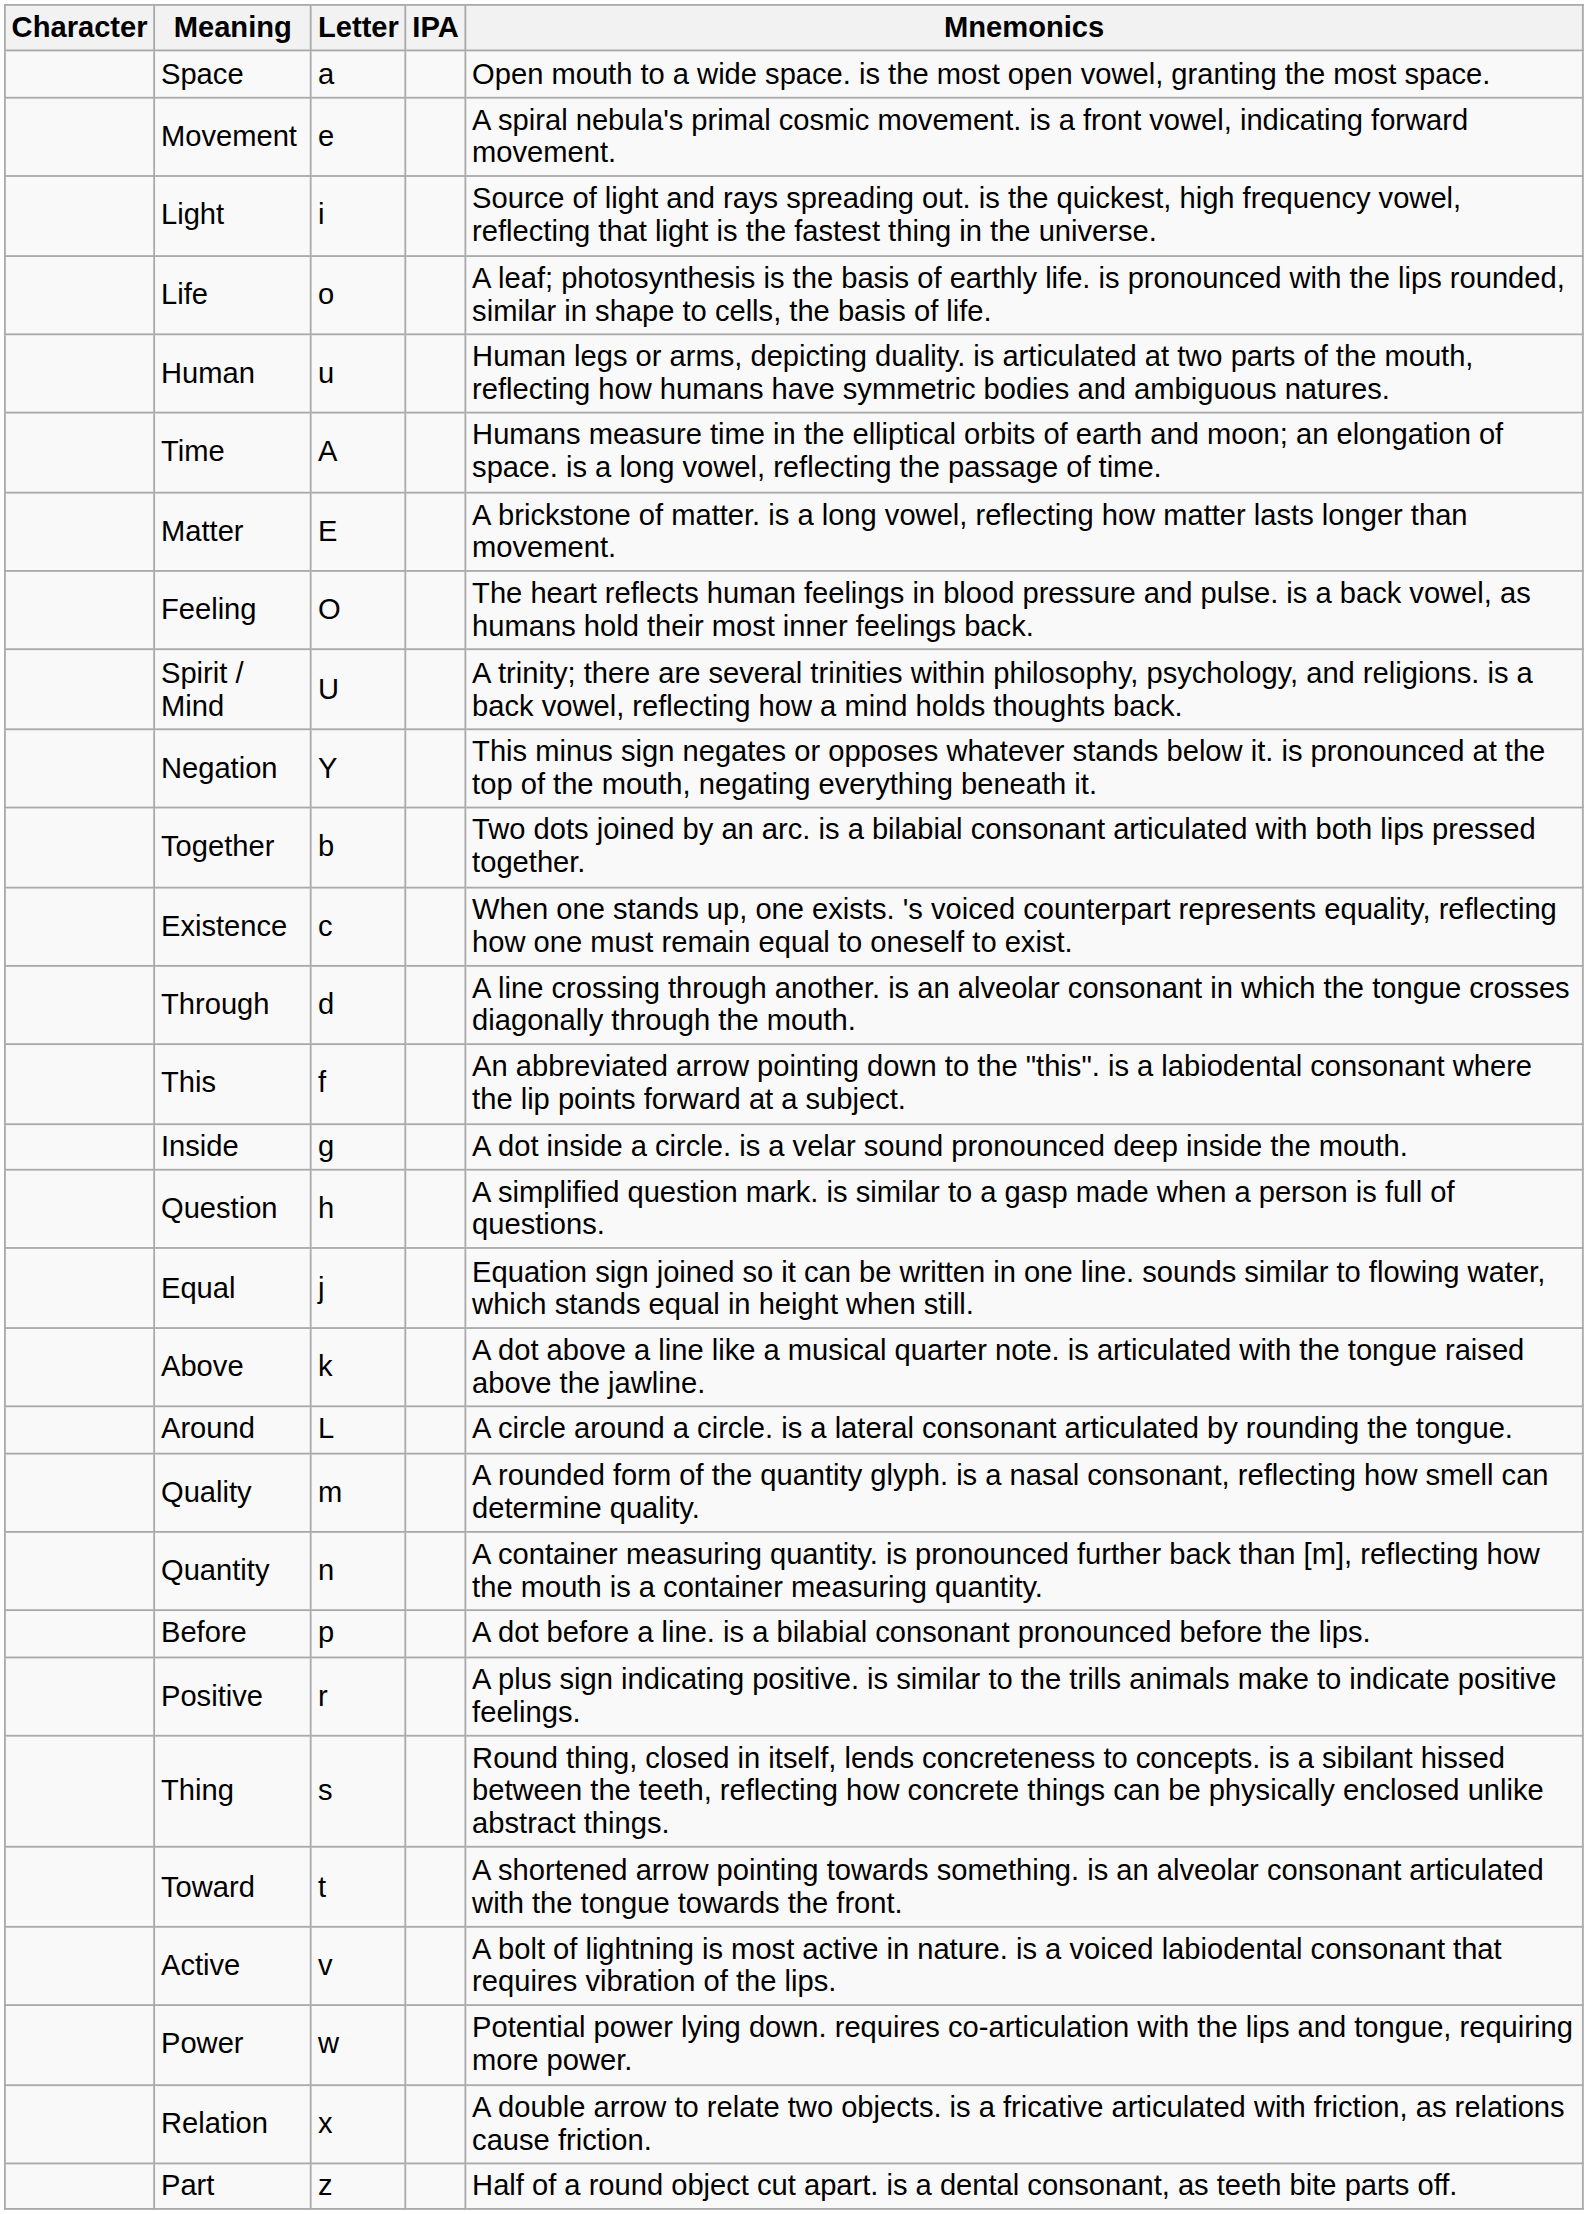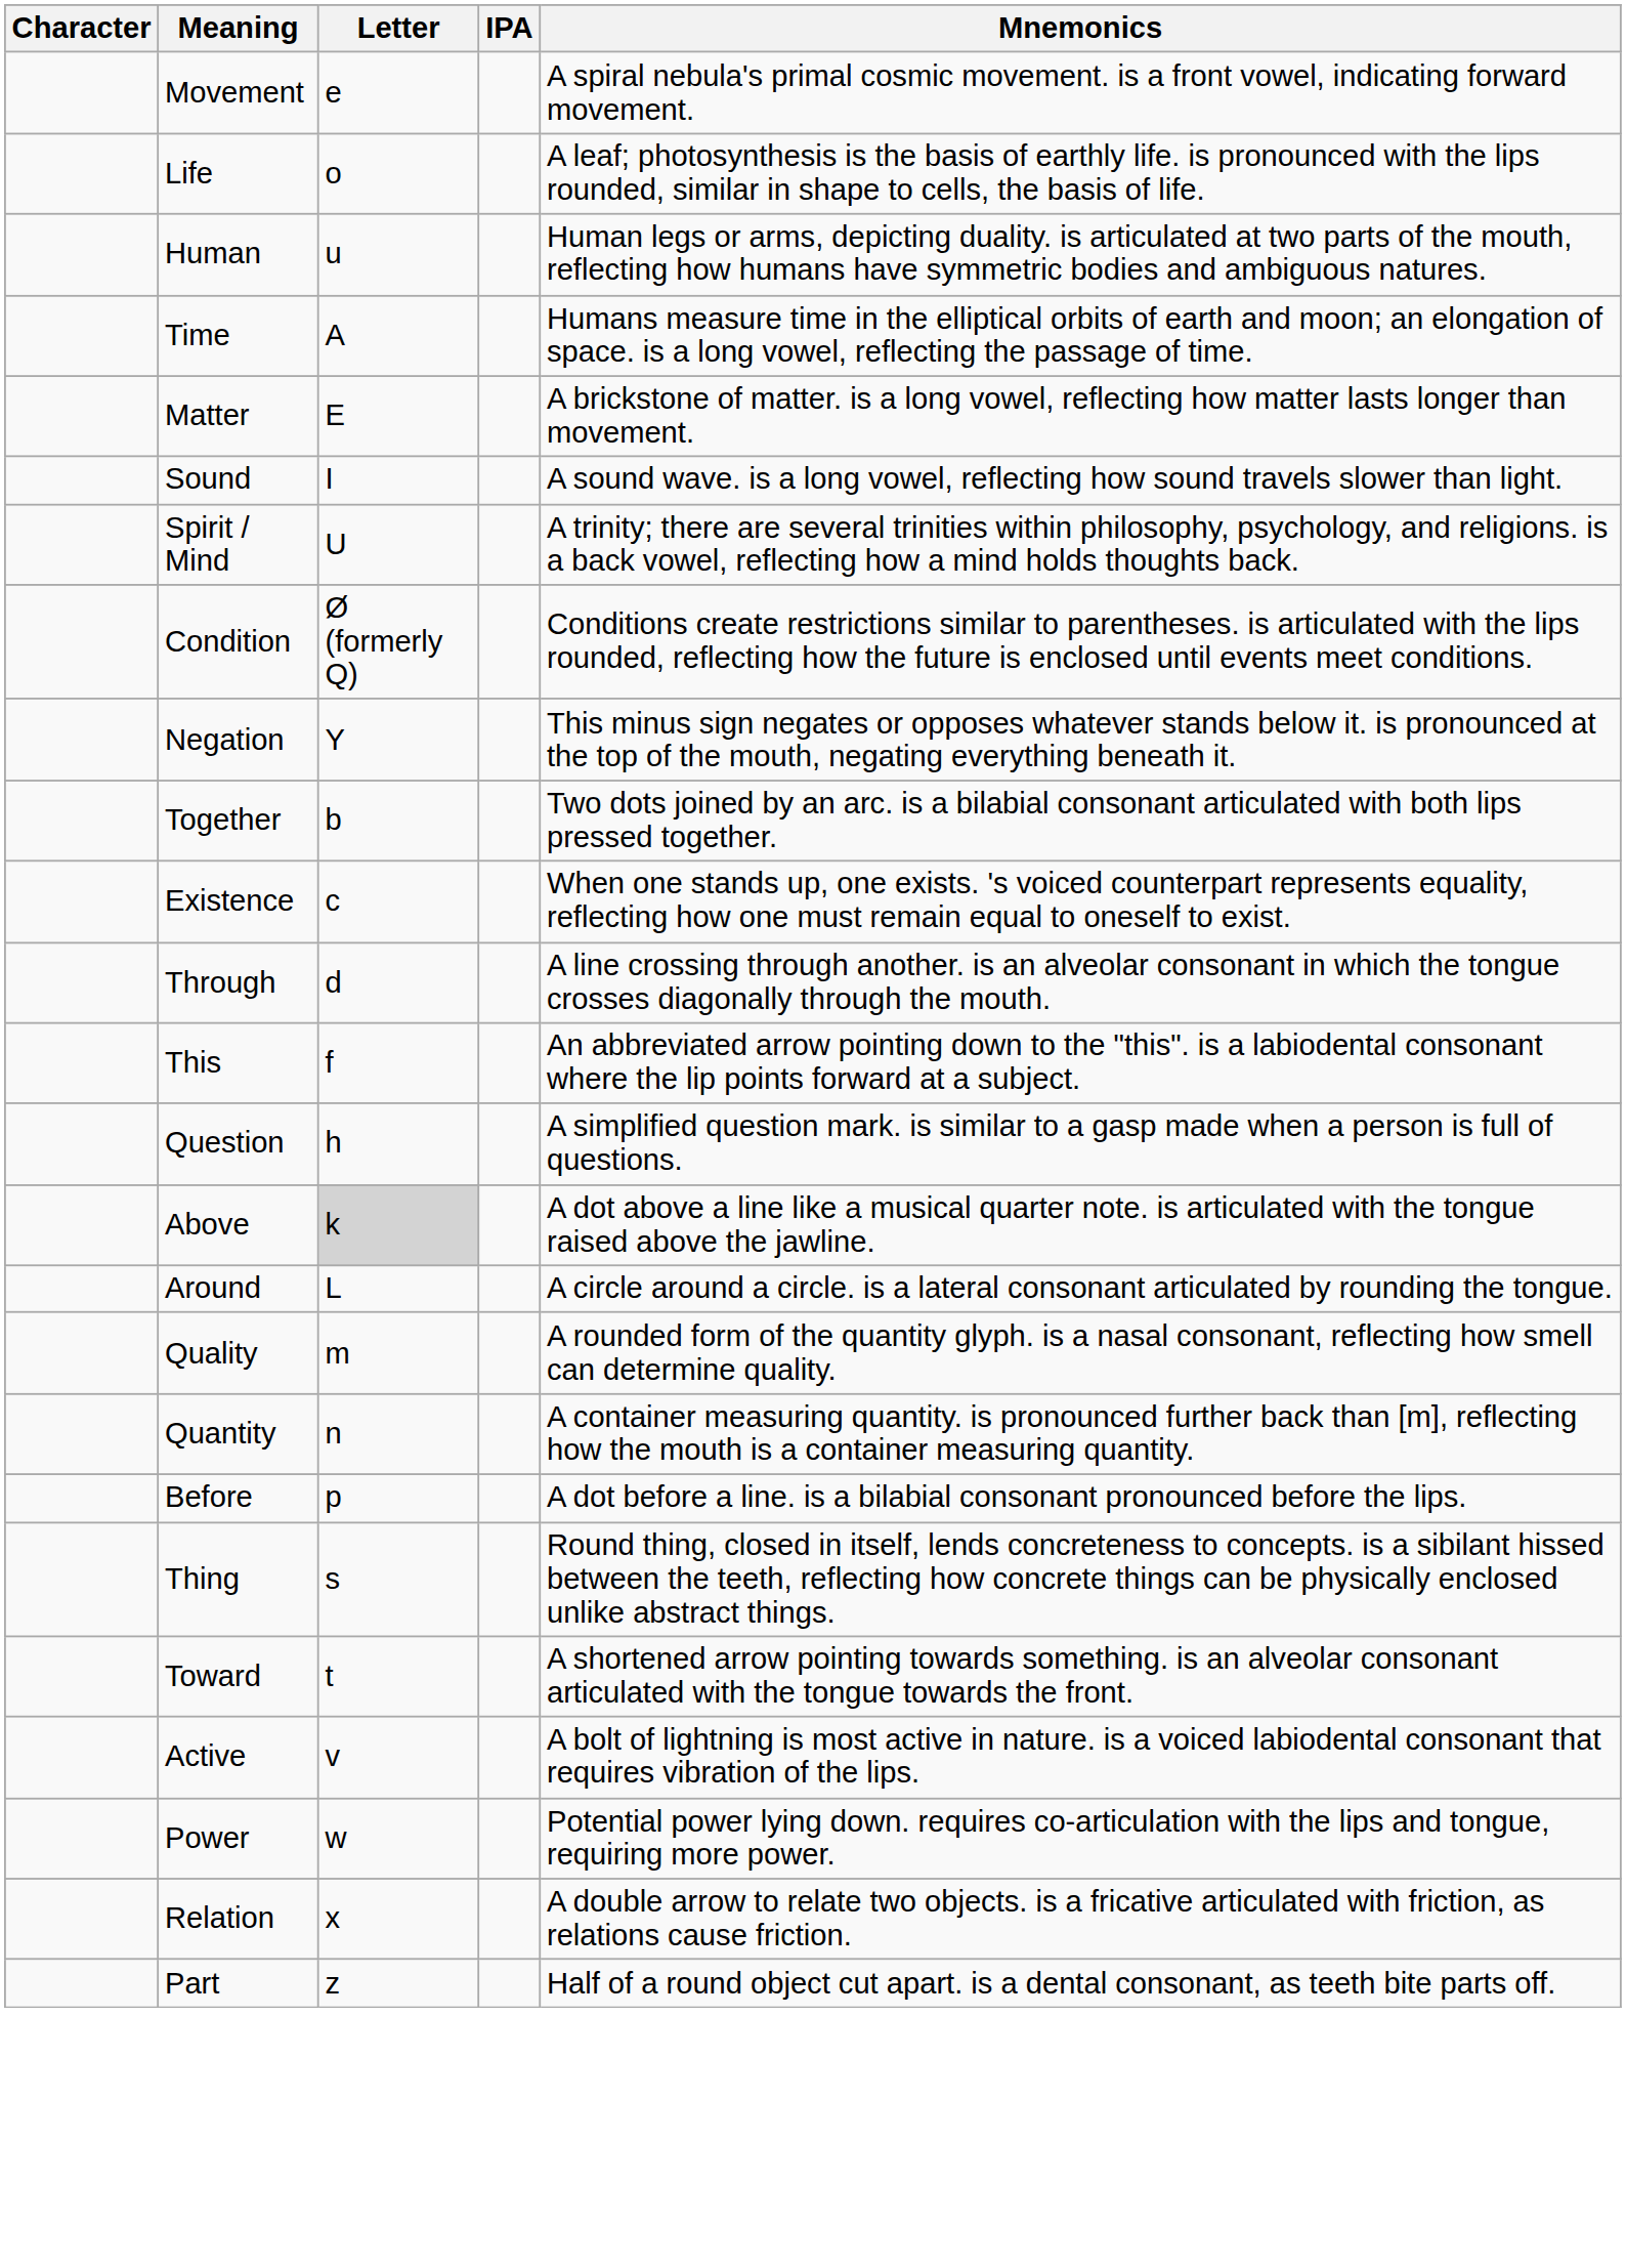 <table class="wikitable">
 <tr>
 <th>Character</th>
 <th>Meaning</th>
 <th>Letter</th>
 <th>IPA</th>
 <th>Mnemonics</th>
 </tr>
 <tr>
 <td></td>
-<td>Space</td>
-<td>a</td>
-<td></td>
-<td>Open mouth to a wide space.  is the most open vowel, granting the most space.</td>
-</tr>
-<tr>
-<td></td>
 <td>Movement</td>
 <td>e</td>
 <td></td>
 <td>A spiral nebula's primal cosmic movement.  is a front vowel, indicating forward movement.</td>
-</tr>
-<tr>
-<td></td>
-<td>Light</td>
-<td>i</td>
-<td></td>
-<td>Source of light and rays spreading out.  is the quickest, high frequency vowel, reflecting that light is the fastest thing in the universe.</td>
 </tr>
 <tr>
 <td></td>
 <td>Life</td>
 <td>o</td>
 <td></td>
 <td>A leaf; photosynthesis is the basis of earthly life.  is pronounced with the lips rounded, similar in shape to cells, the basis of life.</td>
 </tr>
 <tr>
 <td></td>
 <td>Human</td>
 <td>u</td>
 <td></td>
 <td>Human legs or arms, depicting duality.  is articulated at two parts of the mouth, reflecting how humans have symmetric bodies and ambiguous natures.</td>
 </tr>
 <tr>
 <td></td>
 <td>Time</td>
 <td>A</td>
 <td></td>
 <td>Humans measure time in the elliptical orbits of earth and moon; an elongation of space.  is a long vowel, reflecting the passage of time.</td>
 </tr>
 <tr>
 <td></td>
 <td>Matter</td>
 <td>E</td>
 <td></td>
 <td>A brickstone of matter.  is a long vowel, reflecting how matter lasts longer than movement.</td>
 </tr>
 <tr>
 <td></td>
-<td>Feeling</td>
-<td>O</td>
+<td>Sound</td>
+<td>I</td>
 <td></td>
-<td>The heart reflects human feelings in blood pressure and pulse.  is a back vowel, as humans hold their most inner feelings back.</td>
+<td>A sound wave.  is a long vowel, reflecting how sound travels slower than light.</td>
 </tr>
 <tr>
 <td></td>
 <td>Spirit / Mind</td>
 <td>U</td>
 <td></td>
 <td>A trinity; there are several trinities within philosophy, psychology, and religions.  is a back vowel, reflecting how a mind holds thoughts back.</td>
+</tr>
+<tr>
+<td></td>
+<td>Condition</td>
+<td>Ø (formerly Q)</td>
+<td></td>
+<td>Conditions create restrictions similar to parentheses.  is articulated with the lips rounded, reflecting how the future is enclosed until events meet conditions.</td>
 </tr>
 <tr>
 <td></td>
 <td>Negation</td>
 <td>Y</td>
 <td></td>
 <td>This minus sign negates or opposes whatever stands below it.  is pronounced at the top of the mouth, negating everything beneath it.</td>
 </tr>
 <tr>
 <td></td>
 <td>Together</td>
 <td>b</td>
 <td></td>
 <td>Two dots joined by an arc.  is a bilabial consonant articulated with both lips pressed together.</td>
 </tr>
 <tr>
 <td></td>
 <td>Existence</td>
 <td>c</td>
 <td></td>
 <td>When one stands up, one exists. 's voiced counterpart  represents equality, reflecting how one must remain equal to oneself to exist.</td>
 </tr>
 <tr>
 <td></td>
 <td>Through</td>
 <td>d</td>
 <td></td>
 <td>A line crossing through another.  is an alveolar consonant in which the tongue crosses diagonally through the mouth.</td>
 </tr>
 <tr>
 <td></td>
 <td>This</td>
 <td>f</td>
 <td></td>
 <td>An abbreviated arrow pointing down to the "this".  is a labiodental consonant where the lip points forward at a subject.</td>
 </tr>
 <tr>
 <td></td>
-<td>Inside</td>
-<td>g</td>
-<td></td>
-<td>A dot inside a circle.  is a velar sound pronounced deep inside the mouth.</td>
-</tr>
-<tr>
-<td></td>
 <td>Question</td>
 <td>h</td>
 <td></td>
 <td>A simplified question mark.  is similar to a gasp made when a person is full of questions.</td>
 </tr>
 <tr>
 <td></td>
-<td>Equal</td>
-<td>j</td>
-<td></td>
-<td>Equation sign joined so it can be written in one line.  sounds similar to flowing water, which stands equal in height when still.</td>
-</tr>
-<tr>
-<td></td>
 <td>Above</td>
-<td>k</td>
+<td style="background: lightgrey;">k</td>
 <td></td>
 <td>A dot above a line like a musical quarter note.  is articulated with the tongue raised above the jawline.</td>
 </tr>
 <tr>
 <td></td>
 <td>Around</td>
 <td>L</td>
 <td></td>
 <td>A circle around a circle.  is a lateral consonant articulated by rounding the tongue.</td>
 </tr>
 <tr>
 <td></td>
 <td>Quality</td>
 <td>m</td>
 <td></td>
 <td>A rounded form of the quantity glyph.  is a nasal consonant, reflecting how smell can determine quality.</td>
 </tr>
 <tr>
 <td></td>
 <td>Quantity</td>
 <td>n</td>
 <td></td>
 <td>A container measuring quantity.  is pronounced further back than [m], reflecting how the mouth is a container measuring quantity.</td>
 </tr>
 <tr>
 <td></td>
 <td>Before</td>
 <td>p</td>
 <td></td>
 <td>A dot before a line.  is a bilabial consonant pronounced before the lips.</td>
-</tr>
-<tr>
-<td></td>
-<td>Positive</td>
-<td>r</td>
-<td></td>
-<td>A plus sign indicating positive.  is similar to the trills animals make to indicate positive feelings.</td>
 </tr>
 <tr>
 <td></td>
 <td>Thing</td>
 <td>s</td>
 <td></td>
 <td>Round thing, closed in itself, lends concreteness to concepts.  is a sibilant hissed between the teeth, reflecting how concrete things can be physically enclosed unlike abstract things.</td>
 </tr>
 <tr>
 <td></td>
 <td>Toward</td>
 <td>t</td>
 <td></td>
 <td>A shortened arrow pointing towards something.  is an alveolar consonant articulated with the tongue towards the front.</td>
 </tr>
 <tr>
 <td></td>
 <td>Active</td>
 <td>v</td>
 <td></td>
 <td>A bolt of lightning is most active in nature.  is a voiced labiodental consonant that requires vibration of the lips.</td>
 </tr>
 <tr>
 <td></td>
 <td>Power</td>
 <td>w</td>
 <td></td>
 <td>Potential power lying down.  requires co-articulation with the lips and tongue, requiring more power.</td>
 </tr>
 <tr>
 <td></td>
 <td>Relation</td>
 <td>x</td>
 <td></td>
 <td>A double arrow to relate two objects.  is a fricative articulated with friction, as relations cause friction.</td>
 </tr>
 <tr>
 <td></td>
 <td>Part</td>
 <td>z</td>
 <td></td>
 <td>Half of a round object cut apart.  is a dental consonant, as teeth bite parts off.</td>
 </tr>
 </table>
